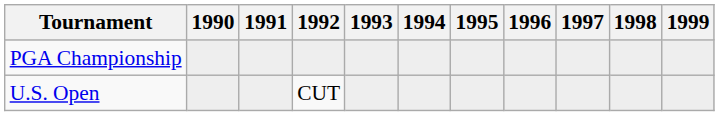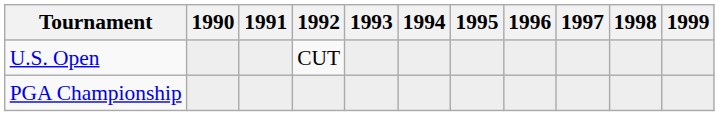 <table class="wikitable" style="font-size:95%;text-align:center;">
 <tr>
 <th>Tournament</th>
 <th>1990</th>
 <th>1991</th>
 <th>1992</th>
 <th>1993</th>
 <th>1994</th>
 <th>1995</th>
 <th>1996</th>
 <th>1997</th>
 <th>1998</th>
 <th>1999</th>
 </tr>
 <tr>
+<td align=left><a href='#'>U.S. Open</a></td>
+<td style="background:#eeeeee;"></td>
+<td style="background:#eeeeee;"></td>
+<td>CUT</td>
+<td style="background:#eeeeee;"></td>
+<td style="background:#eeeeee;"></td>
+<td style="background:#eeeeee;"></td>
+<td style="background:#eeeeee;"></td>
+<td style="background:#eeeeee;"></td>
+<td style="background:#eeeeee;"></td>
+<td style="background:#eeeeee;"></td>
+</tr>
+<tr>
 <td align=left><a href='#'>PGA Championship</a></td>
 <td style="background:#eeeeee;"></td>
 <td style="background:#eeeeee;"></td>
 <td style="background:#eeeeee;"></td>
 <td style="background:#eeeeee;"></td>
 <td style="background:#eeeeee;"></td>
 <td style="background:#eeeeee;"></td>
 <td style="background:#eeeeee;"></td>
 <td style="background:#eeeeee;"></td>
 <td style="background:#eeeeee;"></td>
 <td style="background:#eeeeee;"></td>
 </tr>
-<tr>
-<td align=left><a href='#'>U.S. Open</a></td>
-<td style="background:#eeeeee;"></td>
-<td style="background:#eeeeee;"></td>
-<td>CUT</td>
-<td style="background:#eeeeee;"></td>
-<td style="background:#eeeeee;"></td>
-<td style="background:#eeeeee;"></td>
-<td style="background:#eeeeee;"></td>
-<td style="background:#eeeeee;"></td>
-<td style="background:#eeeeee;"></td>
-<td style="background:#eeeeee;"></td>
-</tr>
 </table>
